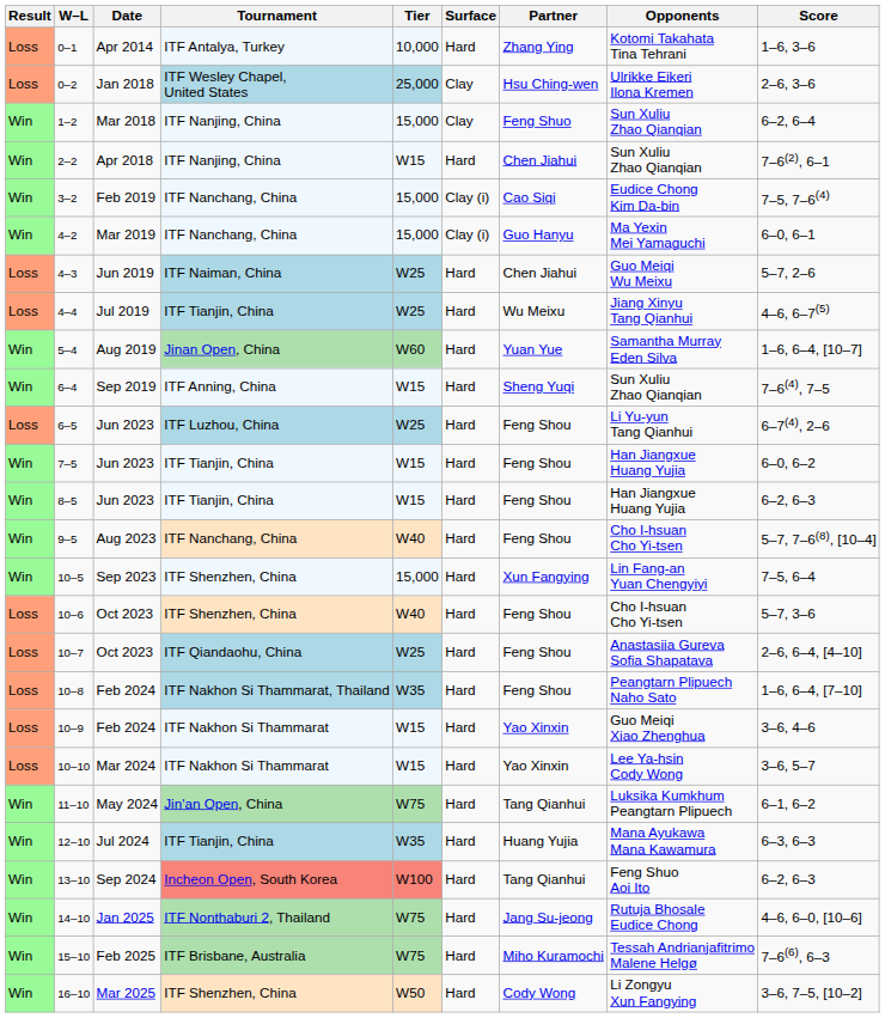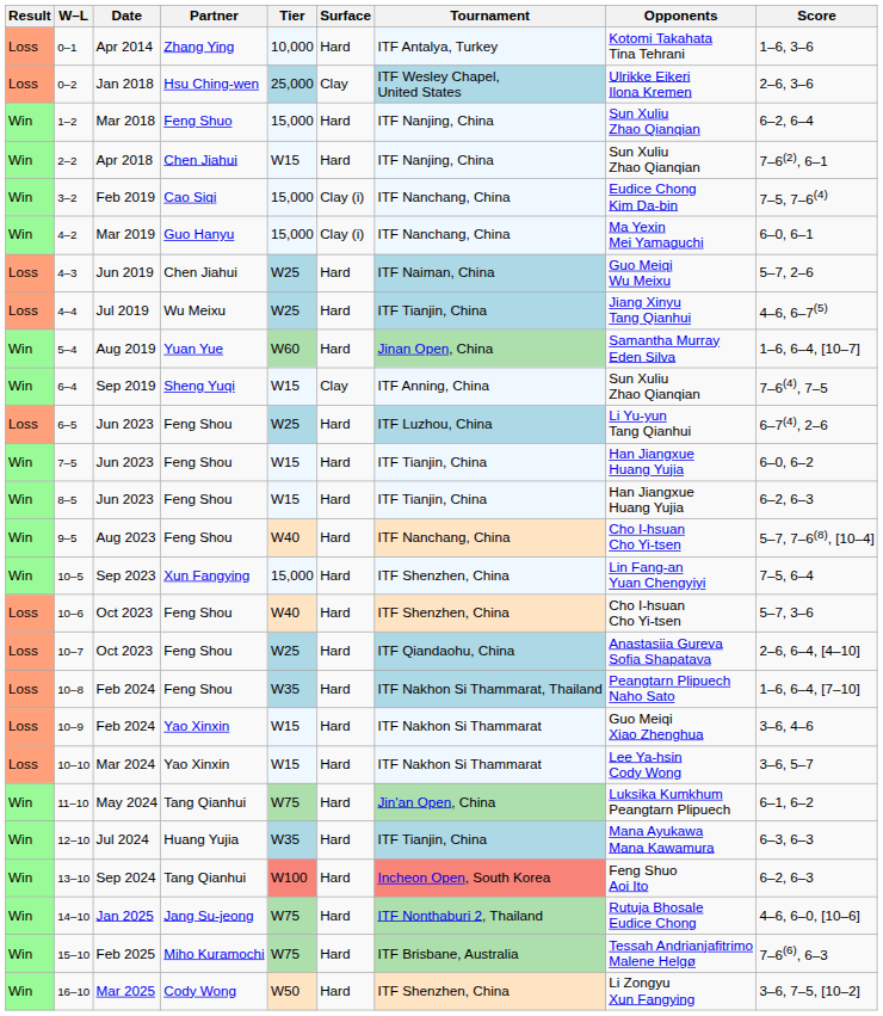 <table class="sortable wikitable">
 <tr>
 <th>Result</th>
 <th class="unsortable">W–L</th>
 <th>Date</th>
-<th>Tournament</th>
+<th>Partner</th>
 <th>Tier</th>
 <th>Surface</th>
-<th>Partner</th>
+<th>Tournament</th>
 <th>Opponents</th>
 <th class="unsortable">Score</th>
 </tr>
 <tr>
 <td bgcolor="FFA07A">Loss</td>
 <td><small>0–1</small></td>
 <td>Apr 2014</td>
-<td style="background:#f0f8ff;">ITF Antalya, Turkey</td>
+<td> <a href='#'>Zhang Ying</a></td>
 <td style="background:#f0f8ff;">10,000</td>
 <td>Hard</td>
-<td> <a href='#'>Zhang Ying</a></td>
+<td style="background:#f0f8ff;">ITF Antalya, Turkey</td>
 <td> <a href='#'>Kotomi Takahata</a> <br>  Tina Tehrani</td>
 <td>1–6, 3–6</td>
 </tr>
 <tr>
 <td style="background:#ffa07a;">Loss</td>
 <td><small>0–2</small></td>
 <td>Jan 2018</td>
-<td style="background:lightblue;">ITF Wesley Chapel, <br>United States</td>
+<td> <a href='#'>Hsu Ching-wen</a></td>
 <td style="background:lightblue;">25,000</td>
 <td>Clay</td>
-<td> <a href='#'>Hsu Ching-wen</a></td>
+<td style="background:lightblue;">ITF Wesley Chapel, <br>United States</td>
 <td> <a href='#'>Ulrikke Eikeri</a> <br>  <a href='#'>Ilona Kremen</a></td>
 <td>2–6, 3–6</td>
 </tr>
 <tr>
 <td style="background:#98fb98;">Win</td>
 <td><small>1–2</small></td>
 <td>Mar 2018</td>
+<td> <a href='#'>Feng Shuo</a></td>
+<td style="background:#f0f8ff;">15,000</td>
+<td>Hard</td>
 <td style="background:#f0f8ff;">ITF Nanjing, China</td>
-<td style="background:#f0f8ff;">15,000</td>
-<td>Clay</td>
-<td> <a href='#'>Feng Shuo</a></td>
 <td> <a href='#'>Sun Xuliu</a> <br>  <a href='#'>Zhao Qianqian</a></td>
 <td>6–2, 6–4</td>
 </tr>
 <tr>
 <td style="background:#98fb98;">Win</td>
 <td><small>2–2</small></td>
 <td>Apr 2018</td>
-<td style="background:#f0f8ff;">ITF Nanjing, China</td>
+<td> <a href='#'>Chen Jiahui</a></td>
 <td style="background:#f0f8ff;">W15</td>
 <td>Hard</td>
-<td> <a href='#'>Chen Jiahui</a></td>
+<td style="background:#f0f8ff;">ITF Nanjing, China</td>
 <td> Sun Xuliu <br>  Zhao Qianqian</td>
 <td>7–6<sup>(2)</sup>, 6–1</td>
 </tr>
 <tr>
 <td style="background:#98fb98;">Win</td>
 <td><small>3–2</small></td>
 <td>Feb 2019</td>
-<td style="background:#f0f8ff;">ITF Nanchang, China</td>
+<td> <a href='#'>Cao Siqi</a></td>
 <td style="background:#f0f8ff;">15,000</td>
 <td>Clay (i)</td>
-<td> <a href='#'>Cao Siqi</a></td>
+<td style="background:#f0f8ff;">ITF Nanchang, China</td>
 <td> <a href='#'>Eudice Chong</a> <br>  <a href='#'>Kim Da-bin</a></td>
 <td>7–5, 7–6<sup>(4)</sup></td>
 </tr>
 <tr>
 <td style="background:#98fb98;">Win</td>
 <td><small>4–2</small></td>
 <td>Mar 2019</td>
-<td style="background:#f0f8ff;">ITF Nanchang, China</td>
+<td> <a href='#'>Guo Hanyu</a></td>
 <td style="background:#f0f8ff;">15,000</td>
 <td>Clay (i)</td>
-<td> <a href='#'>Guo Hanyu</a></td>
+<td style="background:#f0f8ff;">ITF Nanchang, China</td>
 <td> <a href='#'>Ma Yexin</a> <br>  <a href='#'>Mei Yamaguchi</a></td>
 <td>6–0, 6–1</td>
 </tr>
 <tr>
 <td style="background:#ffa07a;">Loss</td>
 <td><small>4–3</small></td>
 <td>Jun 2019</td>
-<td style="background:lightblue;">ITF Naiman, China</td>
+<td> Chen Jiahui</td>
 <td style="background:lightblue;">W25</td>
 <td>Hard</td>
-<td> Chen Jiahui</td>
+<td style="background:lightblue;">ITF Naiman, China</td>
 <td> <a href='#'>Guo Meiqi</a> <br>  <a href='#'>Wu Meixu</a></td>
 <td>5–7, 2–6</td>
 </tr>
 <tr>
 <td style="background:#ffa07a;">Loss</td>
 <td><small>4–4</small></td>
 <td>Jul 2019</td>
-<td style="background:lightblue;">ITF Tianjin, China</td>
+<td> Wu Meixu</td>
 <td style="background:lightblue;">W25</td>
 <td>Hard</td>
-<td> Wu Meixu</td>
+<td style="background:lightblue;">ITF Tianjin, China</td>
 <td> <a href='#'>Jiang Xinyu</a> <br>  <a href='#'>Tang Qianhui</a></td>
 <td>4–6, 6–7<sup>(5)</sup></td>
 </tr>
 <tr>
 <td style="background:#98fb98;">Win</td>
 <td><small>5–4</small></td>
 <td>Aug 2019</td>
-<td style="background:#addfad;"><a href='#'>Jinan Open</a>, China</td>
+<td> <a href='#'>Yuan Yue</a></td>
 <td style="background:#addfad;">W60</td>
 <td>Hard</td>
-<td> <a href='#'>Yuan Yue</a></td>
+<td style="background:#addfad;"><a href='#'>Jinan Open</a>, China</td>
 <td> <a href='#'>Samantha Murray</a> <br>  <a href='#'>Eden Silva</a></td>
 <td>1–6, 6–4, [10–7]</td>
 </tr>
 <tr>
 <td style="background:#98fb98;">Win</td>
 <td><small>6–4</small></td>
 <td>Sep 2019</td>
+<td> <a href='#'>Sheng Yuqi</a></td>
+<td style="background:#f0f8ff;">W15</td>
+<td>Clay</td>
 <td style="background:#f0f8ff;">ITF Anning, China</td>
-<td style="background:#f0f8ff;">W15</td>
-<td>Hard</td>
-<td> <a href='#'>Sheng Yuqi</a></td>
 <td> Sun Xuliu <br>  Zhao Qianqian</td>
 <td>7–6<sup>(4)</sup>, 7–5</td>
 </tr>
 <tr>
 <td style="background:#ffa07a;">Loss</td>
 <td><small>6–5</small></td>
 <td>Jun 2023</td>
-<td style="background:lightblue;">ITF Luzhou, China</td>
+<td> Feng Shou</td>
 <td style="background:lightblue;">W25</td>
 <td>Hard</td>
-<td> Feng Shou</td>
+<td style="background:lightblue;">ITF Luzhou, China</td>
 <td> <a href='#'>Li Yu-yun</a> <br>  Tang Qianhui</td>
 <td>6–7<sup>(4)</sup>, 2–6</td>
 </tr>
 <tr>
 <td style="background:#98fb98;">Win</td>
 <td><small>7–5</small></td>
 <td>Jun 2023</td>
-<td style="background:#f0f8ff;">ITF Tianjin, China</td>
+<td> Feng Shou</td>
 <td style="background:#f0f8ff;">W15</td>
 <td>Hard</td>
-<td> Feng Shou</td>
+<td style="background:#f0f8ff;">ITF Tianjin, China</td>
 <td> <a href='#'>Han Jiangxue</a> <br>  <a href='#'>Huang Yujia</a></td>
 <td>6–0, 6–2</td>
 </tr>
 <tr>
 <td style="background:#98fb98;">Win</td>
 <td><small>8–5</small></td>
 <td>Jun 2023</td>
-<td style="background:#f0f8ff;">ITF Tianjin, China</td>
+<td> Feng Shou</td>
 <td style="background:#f0f8ff;">W15</td>
 <td>Hard</td>
-<td> Feng Shou</td>
+<td style="background:#f0f8ff;">ITF Tianjin, China</td>
 <td> Han Jiangxue <br>  Huang Yujia</td>
 <td>6–2, 6–3</td>
 </tr>
 <tr>
 <td style="background:#98fb98;">Win</td>
 <td><small>9–5</small></td>
 <td>Aug 2023</td>
-<td style="background:#ffe4c4;">ITF Nanchang, China</td>
+<td> Feng Shou</td>
 <td style="background:#ffe4c4;">W40</td>
 <td>Hard</td>
-<td> Feng Shou</td>
+<td style="background:#ffe4c4;">ITF Nanchang, China</td>
 <td> <a href='#'>Cho I-hsuan</a> <br>  <a href='#'>Cho Yi-tsen</a></td>
 <td>5–7, 7–6<sup>(8)</sup>, [10–4]</td>
 </tr>
 <tr>
 <td style="background:#98fb98;">Win</td>
 <td><small>10–5</small></td>
 <td>Sep 2023</td>
-<td style="background:#f0f8ff;">ITF Shenzhen, China</td>
+<td> <a href='#'>Xun Fangying</a></td>
 <td style="background:#f0f8ff;">15,000</td>
 <td>Hard</td>
-<td> <a href='#'>Xun Fangying</a></td>
+<td style="background:#f0f8ff;">ITF Shenzhen, China</td>
 <td> <a href='#'>Lin Fang-an</a> <br>  <a href='#'>Yuan Chengyiyi</a></td>
 <td>7–5, 6–4</td>
 </tr>
 <tr>
 <td style="background:#ffa07a;">Loss</td>
 <td><small>10–6</small></td>
 <td>Oct 2023</td>
-<td style="background:#ffe4c4;">ITF Shenzhen, China</td>
+<td> Feng Shou</td>
 <td style="background:#ffe4c4;">W40</td>
 <td>Hard</td>
-<td> Feng Shou</td>
+<td style="background:#ffe4c4;">ITF Shenzhen, China</td>
 <td> Cho I-hsuan <br>  Cho Yi-tsen</td>
 <td>5–7, 3–6</td>
 </tr>
 <tr>
 <td style="background:#ffa07a;">Loss</td>
 <td><small>10–7</small></td>
 <td>Oct 2023</td>
-<td style="background:lightblue;">ITF Qiandaohu, China</td>
+<td> Feng Shou</td>
 <td style="background:lightblue;">W25</td>
 <td>Hard</td>
-<td> Feng Shou</td>
+<td style="background:lightblue;">ITF Qiandaohu, China</td>
 <td> <a href='#'>Anastasiia Gureva</a> <br>  <a href='#'>Sofia Shapatava</a></td>
 <td>2–6, 6–4, [4–10]</td>
 </tr>
 <tr>
 <td style="background:#ffa07a;">Loss</td>
 <td><small>10–8</small></td>
 <td>Feb 2024</td>
-<td style="background:lightblue;">ITF Nakhon Si Thammarat, Thailand</td>
+<td> Feng Shou</td>
 <td style="background:lightblue;">W35</td>
 <td>Hard</td>
-<td> Feng Shou</td>
+<td style="background:lightblue;">ITF Nakhon Si Thammarat, Thailand</td>
 <td> <a href='#'>Peangtarn Plipuech</a> <br>  <a href='#'>Naho Sato</a></td>
 <td>1–6, 6–4, [7–10]</td>
 </tr>
 <tr>
 <td style="background:#ffa07a;">Loss</td>
 <td><small>10–9</small></td>
 <td>Feb 2024</td>
-<td style="background:#f0f8ff;">ITF Nakhon Si Thammarat</td>
+<td> <a href='#'>Yao Xinxin</a></td>
 <td style="background:#f0f8ff;">W15</td>
 <td>Hard</td>
-<td> <a href='#'>Yao Xinxin</a></td>
+<td style="background:#f0f8ff;">ITF Nakhon Si Thammarat</td>
 <td> Guo Meiqi <br>  <a href='#'>Xiao Zhenghua</a></td>
 <td>3–6, 4–6</td>
 </tr>
 <tr>
 <td style="background:#ffa07a;">Loss</td>
 <td><small>10–10</small></td>
 <td>Mar 2024</td>
-<td style="background:#f0f8ff;">ITF Nakhon Si Thammarat</td>
+<td> Yao Xinxin</td>
 <td style="background:#f0f8ff;">W15</td>
 <td>Hard</td>
-<td> Yao Xinxin</td>
+<td style="background:#f0f8ff;">ITF Nakhon Si Thammarat</td>
 <td> <a href='#'>Lee Ya-hsin</a> <br>  <a href='#'>Cody Wong</a></td>
 <td>3–6, 5–7</td>
 </tr>
 <tr>
 <td style="background:#98fb98;">Win</td>
 <td><small>11–10</small></td>
 <td>May 2024</td>
-<td style="background:#addfad;"><a href='#'>Jin'an Open</a>, China</td>
+<td> Tang Qianhui</td>
 <td style="background:#addfad;">W75</td>
 <td>Hard</td>
-<td> Tang Qianhui</td>
+<td style="background:#addfad;"><a href='#'>Jin'an Open</a>, China</td>
 <td> <a href='#'>Luksika Kumkhum</a> <br>  Peangtarn Plipuech</td>
 <td>6–1, 6–2</td>
 </tr>
 <tr>
 <td style="background:#98fb98;">Win</td>
 <td><small>12–10</small></td>
 <td>Jul 2024</td>
-<td style="background:lightblue;">ITF Tianjin, China</td>
+<td> Huang Yujia</td>
 <td style="background:lightblue;">W35</td>
 <td>Hard</td>
-<td> Huang Yujia</td>
+<td style="background:lightblue;">ITF Tianjin, China</td>
 <td> <a href='#'>Mana Ayukawa</a> <br>  <a href='#'>Mana Kawamura</a></td>
 <td>6–3, 6–3</td>
 </tr>
 <tr>
 <td style="background:#98fb98;">Win</td>
 <td><small>13–10</small></td>
 <td>Sep 2024</td>
-<td style="background:#f88379;"><a href='#'>Incheon Open</a>, South Korea</td>
+<td> Tang Qianhui</td>
 <td style="background:#f88379;">W100</td>
 <td>Hard</td>
-<td> Tang Qianhui</td>
+<td style="background:#f88379;"><a href='#'>Incheon Open</a>, South Korea</td>
 <td> Feng Shuo <br>  <a href='#'>Aoi Ito</a></td>
 <td>6–2, 6–3</td>
 </tr>
 <tr>
 <td style="background:#98fb98;">Win</td>
 <td><small>14–10</small></td>
 <td><a href='#'>Jan 2025</a></td>
-<td style="background:#addfad;"><a href='#'>ITF Nonthaburi 2</a>, Thailand</td>
+<td> <a href='#'>Jang Su-jeong</a></td>
 <td style="background:#addfad;">W75</td>
 <td>Hard</td>
-<td> <a href='#'>Jang Su-jeong</a></td>
+<td style="background:#addfad;"><a href='#'>ITF Nonthaburi 2</a>, Thailand</td>
 <td> <a href='#'>Rutuja Bhosale</a> <br>  <a href='#'>Eudice Chong</a></td>
 <td>4–6, 6–0, [10–6]</td>
 </tr>
 <tr>
 <td style="background:#98fb98;">Win</td>
 <td><small>15–10</small></td>
 <td>Feb 2025</td>
-<td style="background:#addfad;">ITF Brisbane, Australia</td>
+<td> <a href='#'>Miho Kuramochi</a></td>
 <td style="background:#addfad;">W75</td>
 <td>Hard</td>
-<td> <a href='#'>Miho Kuramochi</a></td>
+<td style="background:#addfad;">ITF Brisbane, Australia</td>
 <td> <a href='#'>Tessah Andrianjafitrimo</a> <br>  <a href='#'>Malene Helgø</a></td>
 <td>7–6<sup>(6)</sup>, 6–3</td>
 </tr>
 <tr>
 <td style="background:#98fb98;">Win</td>
 <td><small>16–10</small></td>
 <td><a href='#'>Mar 2025</a></td>
-<td style="background:#ffe4c4;">ITF Shenzhen, China</td>
+<td> <a href='#'>Cody Wong</a></td>
 <td style="background:#ffe4c4;">W50</td>
 <td>Hard</td>
-<td> <a href='#'>Cody Wong</a></td>
+<td style="background:#ffe4c4;">ITF Shenzhen, China</td>
 <td> Li Zongyu <br> <a href='#'>Xun Fangying</a></td>
 <td>3–6, 7–5, [10–2]</td>
 </tr>
 </table>
